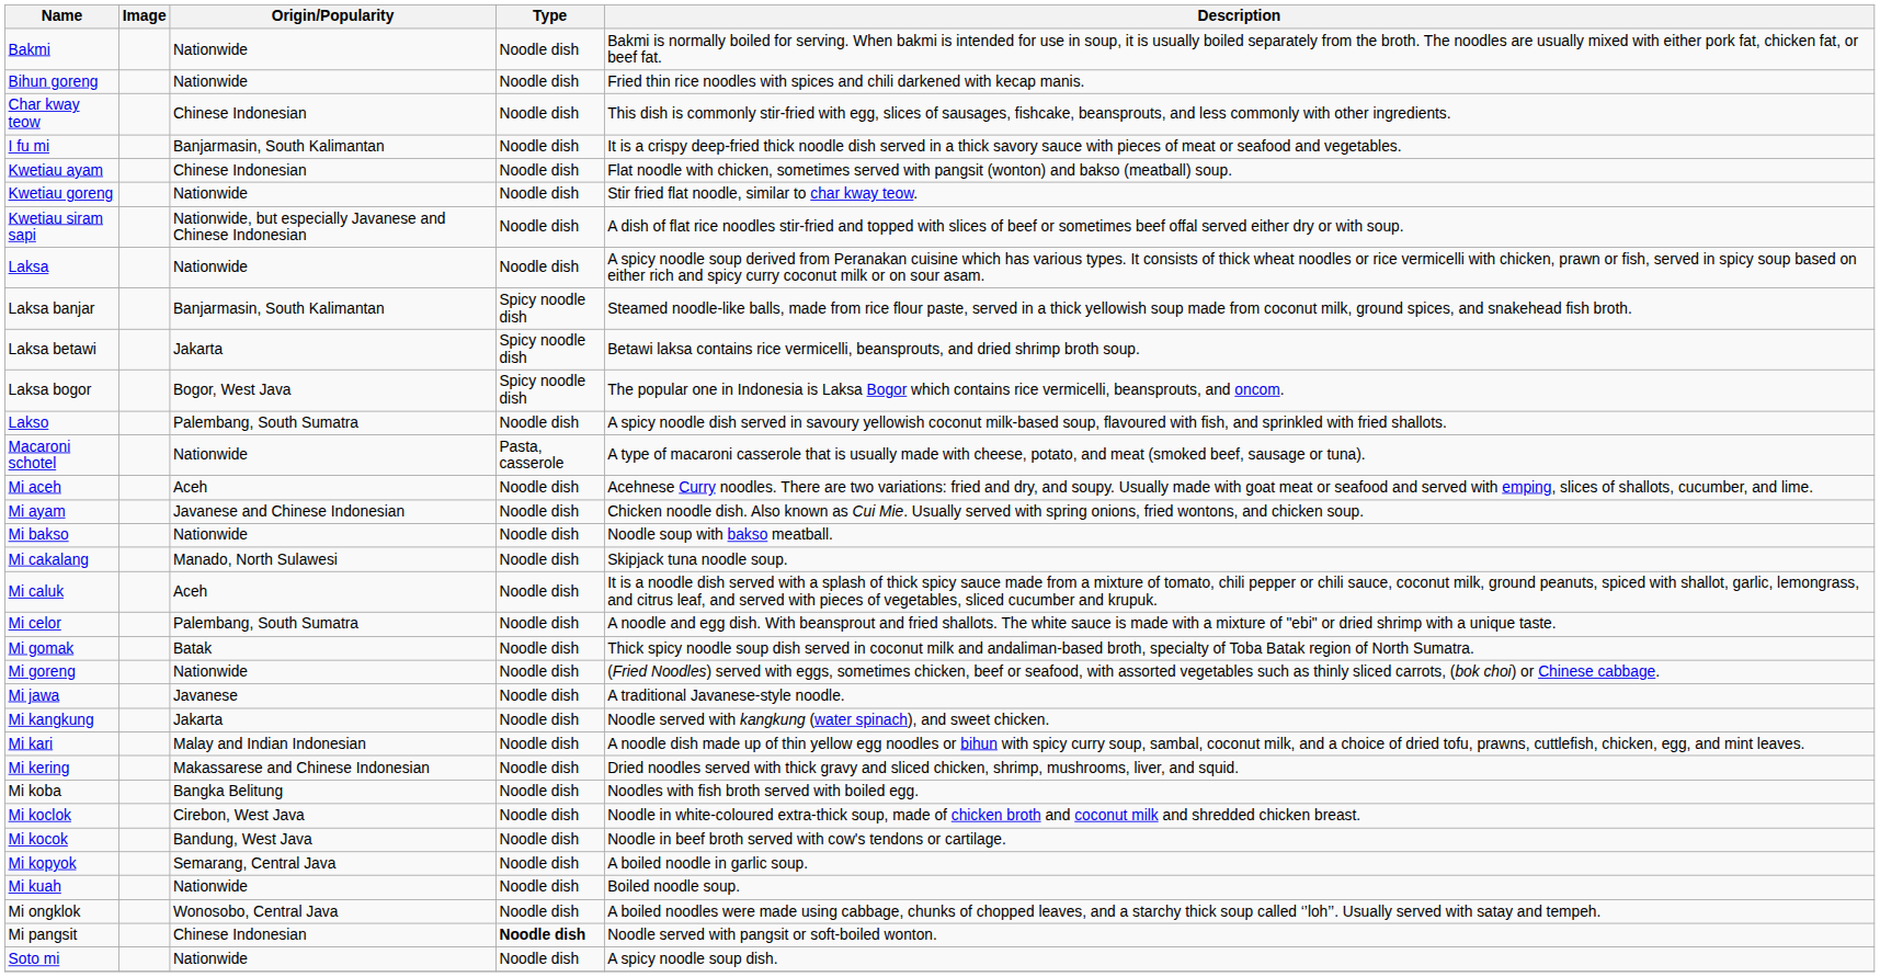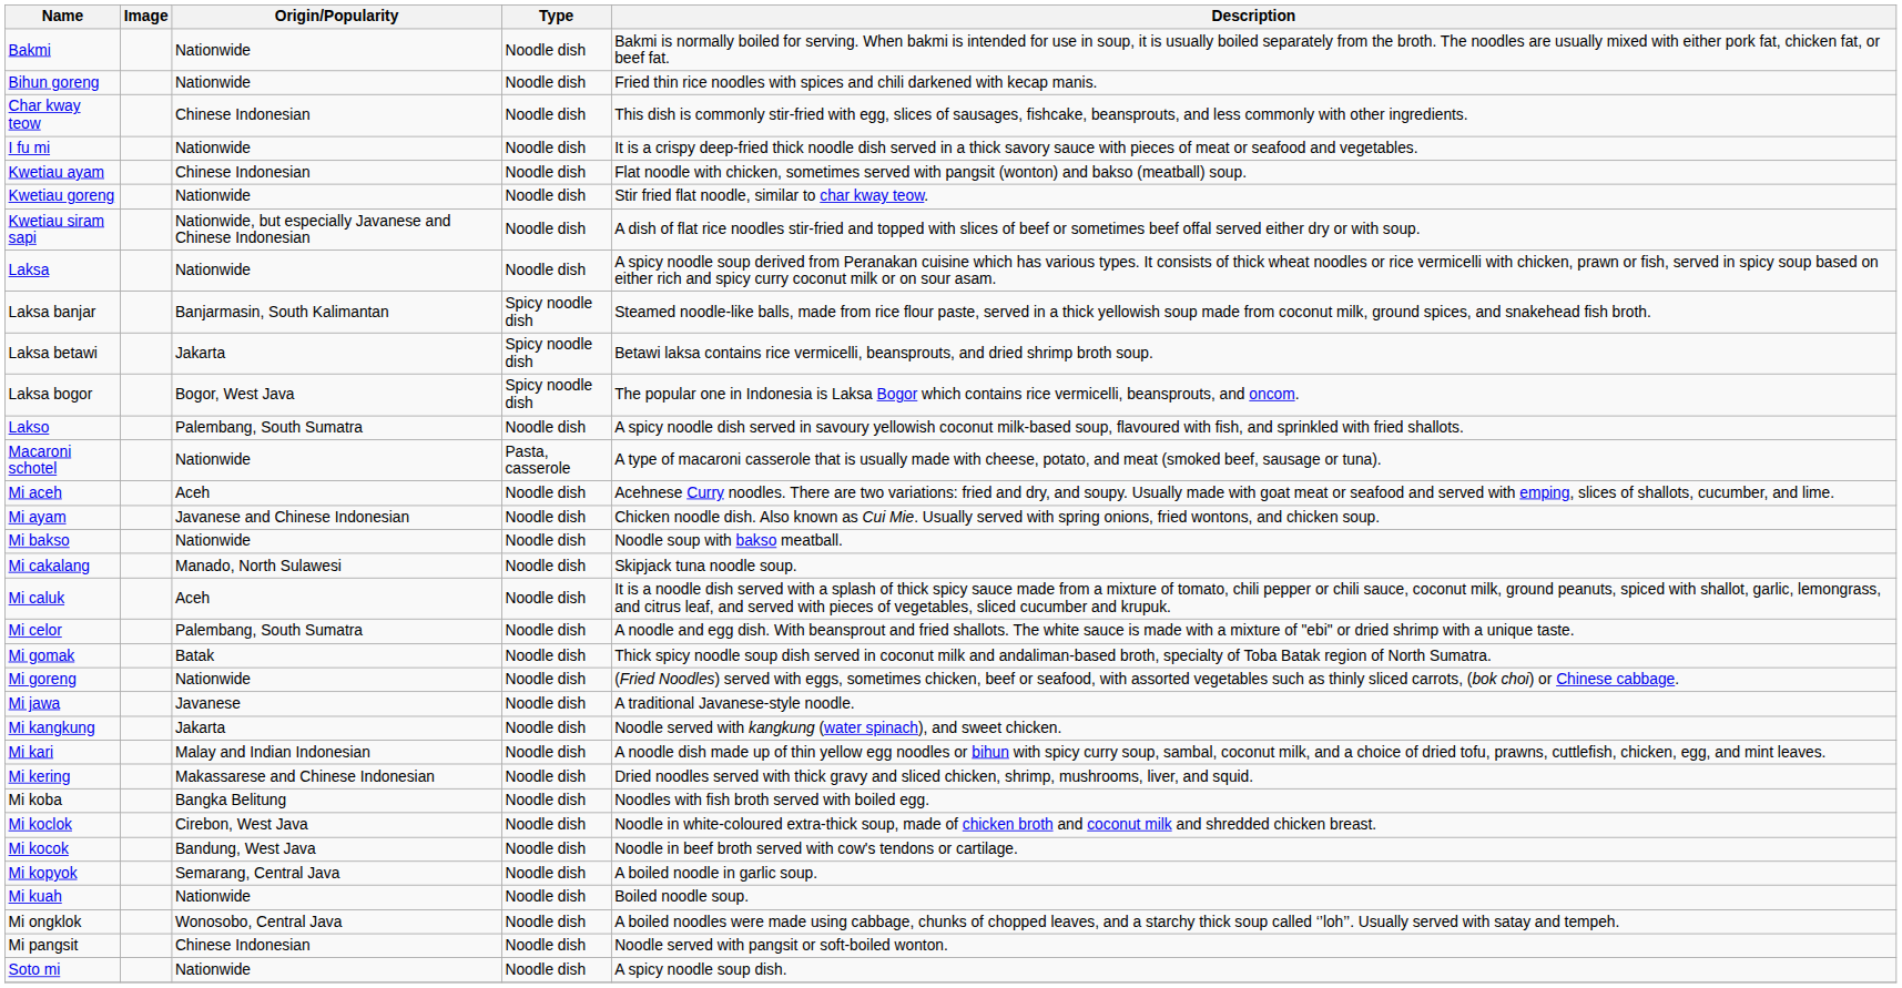 <table class="wikitable sortable sticky-header" width="100%">
 <tr>
 <th>Name</th>
 <th>Image</th>
 <th>Origin/Popularity</th>
 <th>Type</th>
 <th>Description</th>
 </tr>
 <tr>
 <td><a href='#'>Bakmi</a></td>
 <td></td>
 <td>Nationwide</td>
 <td>Noodle dish</td>
 <td>Bakmi is normally boiled for serving. When bakmi is intended for use in soup, it is usually boiled separately from the broth. The noodles are usually mixed with either pork fat, chicken fat, or beef fat.</td>
 </tr>
 <tr>
 <td><a href='#'>Bihun goreng</a></td>
 <td></td>
 <td>Nationwide</td>
 <td>Noodle dish</td>
 <td>Fried thin rice noodles with spices and chili darkened with kecap manis.</td>
 </tr>
 <tr>
 <td><a href='#'>Char kway teow</a></td>
 <td></td>
 <td>Chinese Indonesian</td>
 <td>Noodle dish</td>
 <td>This dish is commonly stir-fried with egg, slices of sausages, fishcake, beansprouts, and less commonly with other ingredients.</td>
 </tr>
 <tr>
 <td><a href='#'>I fu mi</a></td>
 <td></td>
-<td>Banjarmasin, South Kalimantan</td>
+<td>Nationwide</td>
 <td>Noodle dish</td>
 <td>It is a crispy deep-fried thick noodle dish served in a thick savory sauce with pieces of meat or seafood and vegetables.</td>
 </tr>
 <tr>
 <td><a href='#'>Kwetiau ayam</a></td>
 <td></td>
 <td>Chinese Indonesian</td>
 <td>Noodle dish</td>
 <td>Flat noodle with chicken, sometimes served with pangsit (wonton) and bakso (meatball) soup.</td>
 </tr>
 <tr>
 <td><a href='#'>Kwetiau goreng</a></td>
 <td></td>
 <td>Nationwide</td>
 <td>Noodle dish</td>
 <td>Stir fried flat noodle, similar to <a href='#'>char kway teow</a>.</td>
 </tr>
 <tr>
 <td><a href='#'>Kwetiau siram sapi</a></td>
 <td></td>
 <td>Nationwide, but especially Javanese and Chinese Indonesian</td>
 <td>Noodle dish</td>
 <td>A dish of flat rice noodles stir-fried and topped with slices of beef or sometimes beef offal served either dry or with soup.</td>
 </tr>
 <tr>
 <td><a href='#'>Laksa</a></td>
 <td></td>
 <td>Nationwide</td>
 <td>Noodle dish</td>
 <td>A spicy noodle soup derived from Peranakan cuisine which has various types. It consists of thick wheat noodles or rice vermicelli with chicken, prawn or fish, served in spicy soup based on either rich and spicy curry coconut milk or on sour asam.</td>
 </tr>
 <tr>
 <td>Laksa banjar</td>
 <td></td>
 <td>Banjarmasin, South Kalimantan</td>
 <td>Spicy noodle dish</td>
 <td>Steamed noodle-like balls, made from rice flour paste, served in a thick yellowish soup made from coconut milk, ground spices, and snakehead fish broth.</td>
 </tr>
 <tr>
 <td>Laksa betawi</td>
 <td></td>
 <td>Jakarta</td>
 <td>Spicy noodle dish</td>
 <td>Betawi laksa contains rice vermicelli, beansprouts, and dried shrimp broth soup.</td>
 </tr>
 <tr>
 <td>Laksa bogor</td>
 <td></td>
 <td>Bogor, West Java</td>
 <td>Spicy noodle dish</td>
 <td>The popular one in Indonesia is Laksa <a href='#'>Bogor</a> which contains rice vermicelli, beansprouts, and <a href='#'>oncom</a>.</td>
 </tr>
 <tr>
 <td><a href='#'>Lakso</a></td>
 <td></td>
 <td>Palembang, South Sumatra</td>
 <td>Noodle dish</td>
 <td>A spicy noodle dish served in savoury yellowish coconut milk-based soup, flavoured with fish, and sprinkled with fried shallots.</td>
 </tr>
 <tr>
 <td><a href='#'>Macaroni schotel</a></td>
 <td></td>
 <td>Nationwide</td>
 <td>Pasta, casserole</td>
 <td>A type of macaroni casserole that is usually made with cheese, potato, and meat (smoked beef, sausage or tuna).</td>
 </tr>
 <tr>
 <td><a href='#'>Mi aceh</a></td>
 <td></td>
 <td>Aceh</td>
 <td>Noodle dish</td>
 <td>Acehnese <a href='#'>Curry</a> noodles. There are two variations: fried and dry, and soupy. Usually made with goat meat or seafood and served with <a href='#'>emping</a>, slices of shallots, cucumber, and lime.</td>
 </tr>
 <tr>
 <td><a href='#'>Mi ayam</a></td>
 <td></td>
 <td>Javanese and Chinese Indonesian</td>
 <td>Noodle dish</td>
 <td>Chicken noodle dish. Also known as <em>Cui Mie</em>. Usually served with spring onions, fried wontons, and chicken soup.</td>
 </tr>
 <tr>
 <td><a href='#'>Mi bakso</a></td>
 <td></td>
 <td>Nationwide</td>
 <td>Noodle dish</td>
 <td>Noodle soup with <a href='#'>bakso</a> meatball.</td>
 </tr>
 <tr>
 <td><a href='#'>Mi cakalang</a></td>
 <td></td>
 <td>Manado, North Sulawesi</td>
 <td>Noodle dish</td>
 <td>Skipjack tuna noodle soup.</td>
 </tr>
 <tr>
 <td><a href='#'>Mi caluk</a></td>
 <td></td>
 <td>Aceh</td>
 <td>Noodle dish</td>
 <td>It is a noodle dish served with a splash of thick spicy sauce made from a mixture of tomato, chili pepper or chili sauce, coconut milk, ground peanuts, spiced with shallot, garlic, lemongrass, and citrus leaf, and served with pieces of vegetables, sliced cucumber and krupuk.</td>
 </tr>
 <tr>
 <td><a href='#'>Mi celor</a></td>
 <td></td>
 <td>Palembang, South Sumatra</td>
 <td>Noodle dish</td>
 <td>A noodle and egg dish. With beansprout and fried shallots. The white sauce is made with a mixture of "ebi" or dried shrimp with a unique taste.</td>
 </tr>
 <tr>
 <td><a href='#'>Mi gomak</a></td>
 <td></td>
 <td>Batak</td>
 <td>Noodle dish</td>
 <td>Thick spicy noodle soup dish served in coconut milk and andaliman-based broth, specialty of Toba Batak region of North Sumatra.</td>
 </tr>
 <tr>
 <td><a href='#'>Mi goreng</a></td>
 <td></td>
 <td>Nationwide</td>
 <td>Noodle dish</td>
 <td>(<em>Fried Noodles</em>) served with eggs, sometimes chicken, beef or seafood, with assorted vegetables such as thinly sliced carrots, (<em>bok choi</em>) or <a href='#'>Chinese cabbage</a>.</td>
 </tr>
 <tr>
 <td><a href='#'>Mi jawa</a></td>
 <td></td>
 <td>Javanese</td>
 <td>Noodle dish</td>
 <td>A traditional Javanese-style noodle.</td>
 </tr>
 <tr>
 <td><a href='#'>Mi kangkung</a></td>
 <td></td>
 <td>Jakarta</td>
 <td>Noodle dish</td>
 <td>Noodle served with <em>kangkung</em> (<a href='#'>water spinach</a>), and sweet chicken.</td>
 </tr>
 <tr>
 <td><a href='#'>Mi kari</a></td>
 <td></td>
 <td>Malay and Indian Indonesian</td>
 <td>Noodle dish</td>
 <td>A noodle dish made up of thin yellow egg noodles or <a href='#'>bihun</a> with spicy curry soup, sambal, coconut milk, and a choice of dried tofu, prawns, cuttlefish, chicken, egg, and mint leaves.</td>
 </tr>
 <tr>
 <td><a href='#'>Mi kering</a></td>
 <td></td>
 <td>Makassarese and Chinese Indonesian</td>
 <td>Noodle dish</td>
 <td>Dried noodles served with thick gravy and sliced chicken, shrimp, mushrooms, liver, and squid.</td>
 </tr>
 <tr>
 <td>Mi koba</td>
 <td></td>
 <td>Bangka Belitung</td>
 <td>Noodle dish</td>
 <td>Noodles with fish broth served with boiled egg.</td>
 </tr>
 <tr>
 <td><a href='#'>Mi koclok</a></td>
 <td></td>
 <td>Cirebon, West Java</td>
 <td>Noodle dish</td>
 <td>Noodle in white-coloured extra-thick soup, made of <a href='#'>chicken broth</a> and <a href='#'>coconut milk</a> and shredded chicken breast.</td>
 </tr>
 <tr>
 <td><a href='#'>Mi kocok</a></td>
 <td></td>
 <td>Bandung, West Java</td>
 <td>Noodle dish</td>
 <td>Noodle in beef broth served with cow's tendons or cartilage.</td>
 </tr>
 <tr>
 <td><a href='#'>Mi kopyok</a></td>
 <td></td>
 <td>Semarang, Central Java</td>
 <td>Noodle dish</td>
 <td>A boiled noodle in garlic soup.</td>
 </tr>
 <tr>
 <td><a href='#'>Mi kuah</a></td>
 <td></td>
 <td>Nationwide</td>
 <td>Noodle dish</td>
 <td>Boiled noodle soup.</td>
 </tr>
 <tr>
 <td>Mi ongklok</td>
 <td></td>
 <td>Wonosobo, Central Java</td>
 <td>Noodle dish</td>
 <td>A boiled noodles were made using cabbage, chunks of chopped leaves, and a starchy thick soup called ‘’loh’’. Usually served with satay and tempeh.</td>
 </tr>
 <tr>
 <td>Mi pangsit</td>
 <td></td>
 <td>Chinese Indonesian</td>
-<td><strong>Noodle dish</strong></td>
+<td>Noodle dish</td>
 <td>Noodle served with pangsit or soft-boiled wonton.</td>
 </tr>
 <tr>
 <td><a href='#'>Soto mi</a></td>
 <td></td>
 <td>Nationwide</td>
 <td>Noodle dish</td>
 <td>A spicy noodle soup dish.</td>
 </tr>
 <tr>
 </tr>
 </table>
